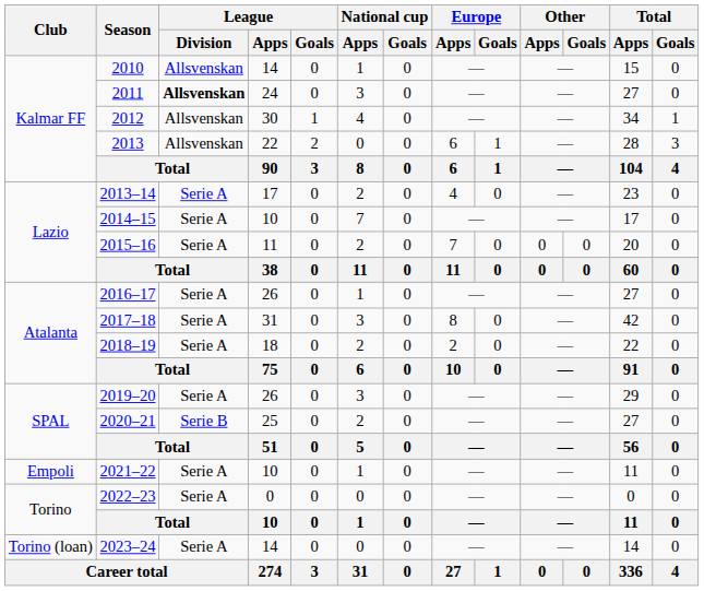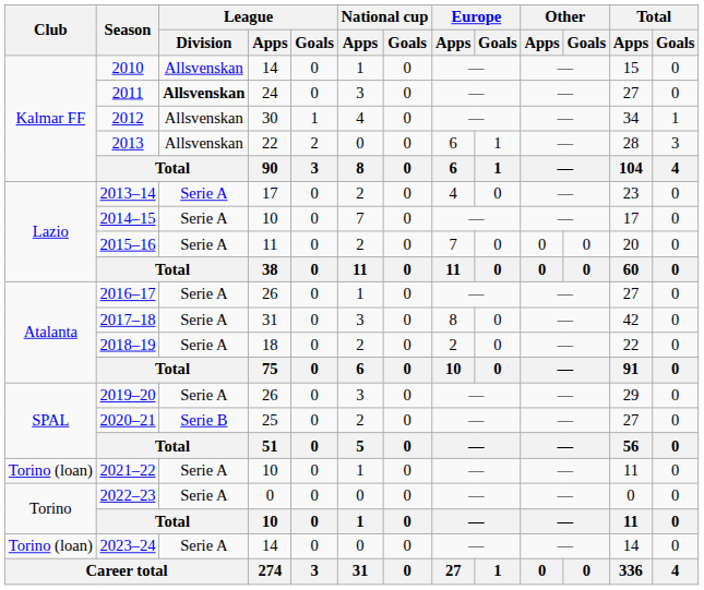 <table class="wikitable" style="text-align:center">
 <tr>
 <th rowspan="2">Club</th>
 <th rowspan="2">Season</th>
 <th colspan="3">League</th>
 <th colspan="2">National cup</th>
 <th colspan="2"><a href='#'>Europe</a></th>
 <th colspan="2">Other</th>
 <th colspan="2">Total</th>
 </tr>
 <tr>
 <th>Division</th>
 <th>Apps</th>
 <th>Goals</th>
 <th>Apps</th>
 <th>Goals</th>
 <th>Apps</th>
 <th>Goals</th>
 <th>Apps</th>
 <th>Goals</th>
 <th>Apps</th>
 <th>Goals</th>
 </tr>
 <tr>
 <td rowspan="5"><a href='#'>Kalmar FF</a></td>
 <td><a href='#'>2010</a></td>
 <td><a href='#'>Allsvenskan</a></td>
 <td>14</td>
 <td>0</td>
 <td>1</td>
 <td>0</td>
 <td colspan="2">—</td>
 <td colspan="2">—</td>
 <td>15</td>
 <td>0</td>
 </tr>
 <tr>
 <td><a href='#'>2011</a></td>
 <td><strong>Allsvenskan</strong></td>
 <td>24</td>
 <td>0</td>
 <td>3</td>
 <td>0</td>
 <td colspan="2">—</td>
 <td colspan="2">—</td>
 <td>27</td>
 <td>0</td>
 </tr>
 <tr>
 <td><a href='#'>2012</a></td>
 <td>Allsvenskan</td>
 <td>30</td>
 <td>1</td>
 <td>4</td>
 <td>0</td>
 <td colspan="2">—</td>
 <td colspan="2">—</td>
 <td>34</td>
 <td>1</td>
 </tr>
 <tr>
 <td><a href='#'>2013</a></td>
 <td>Allsvenskan</td>
 <td>22</td>
 <td>2</td>
 <td>0</td>
 <td>0</td>
 <td>6</td>
 <td>1</td>
 <td colspan="2">—</td>
 <td>28</td>
 <td>3</td>
 </tr>
 <tr>
 <th colspan="2">Total</th>
 <th>90</th>
 <th>3</th>
 <th>8</th>
 <th>0</th>
 <th>6</th>
 <th>1</th>
 <th colspan="2">—</th>
 <th>104</th>
 <th>4</th>
 </tr>
 <tr>
 <td rowspan="4"><a href='#'>Lazio</a></td>
 <td><a href='#'>2013–14</a></td>
 <td><a href='#'>Serie A</a></td>
 <td>17</td>
 <td>0</td>
 <td>2</td>
 <td>0</td>
 <td>4</td>
 <td>0</td>
 <td colspan="2">—</td>
 <td>23</td>
 <td>0</td>
 </tr>
 <tr>
 <td><a href='#'>2014–15</a></td>
 <td>Serie A</td>
 <td>10</td>
 <td>0</td>
 <td>7</td>
 <td>0</td>
 <td colspan="2">—</td>
 <td colspan="2">—</td>
 <td>17</td>
 <td>0</td>
 </tr>
 <tr>
 <td><a href='#'>2015–16</a></td>
 <td>Serie A</td>
 <td>11</td>
 <td>0</td>
 <td>2</td>
 <td>0</td>
 <td>7</td>
 <td>0</td>
 <td>0</td>
 <td>0</td>
 <td>20</td>
 <td>0</td>
 </tr>
 <tr>
 <th colspan="2">Total</th>
 <th>38</th>
 <th>0</th>
 <th>11</th>
 <th>0</th>
 <th>11</th>
 <th>0</th>
 <th>0</th>
 <th>0</th>
 <th>60</th>
 <th>0</th>
 </tr>
 <tr>
 <td rowspan="4"><a href='#'>Atalanta</a></td>
 <td><a href='#'>2016–17</a></td>
 <td>Serie A</td>
 <td>26</td>
 <td>0</td>
 <td>1</td>
 <td>0</td>
 <td colspan="2">—</td>
 <td colspan="2">—</td>
 <td>27</td>
 <td>0</td>
 </tr>
 <tr>
 <td><a href='#'>2017–18</a></td>
 <td>Serie A</td>
 <td>31</td>
 <td>0</td>
 <td>3</td>
 <td>0</td>
 <td>8</td>
 <td>0</td>
 <td colspan="2">—</td>
 <td>42</td>
 <td>0</td>
 </tr>
 <tr>
 <td><a href='#'>2018–19</a></td>
 <td>Serie A</td>
 <td>18</td>
 <td>0</td>
 <td>2</td>
 <td>0</td>
 <td>2</td>
 <td>0</td>
 <td colspan="2">—</td>
 <td>22</td>
 <td>0</td>
 </tr>
 <tr>
 <th colspan="2">Total</th>
 <th>75</th>
 <th>0</th>
 <th>6</th>
 <th>0</th>
 <th>10</th>
 <th>0</th>
 <th colspan="2">—</th>
 <th>91</th>
 <th>0</th>
 </tr>
 <tr>
 <td rowspan="3"><a href='#'>SPAL</a></td>
 <td><a href='#'>2019–20</a></td>
 <td>Serie A</td>
 <td>26</td>
 <td>0</td>
 <td>3</td>
 <td>0</td>
 <td colspan="2">—</td>
 <td colspan="2">—</td>
 <td>29</td>
 <td>0</td>
 </tr>
 <tr>
 <td><a href='#'>2020–21</a></td>
 <td><a href='#'>Serie B</a></td>
 <td>25</td>
 <td>0</td>
 <td>2</td>
 <td>0</td>
 <td colspan="2">—</td>
 <td colspan="2">—</td>
 <td>27</td>
 <td>0</td>
 </tr>
 <tr>
 <th colspan="2">Total</th>
 <th>51</th>
 <th>0</th>
 <th>5</th>
 <th>0</th>
 <th colspan="2">—</th>
 <th colspan="2">—</th>
 <th>56</th>
 <th>0</th>
 </tr>
 <tr>
-<td><a href='#'>Empoli</a></td>
+<td><a href='#'>Torino</a> (loan)</td>
 <td><a href='#'>2021–22</a></td>
 <td>Serie A</td>
 <td>10</td>
 <td>0</td>
 <td>1</td>
 <td>0</td>
 <td colspan="2">—</td>
 <td colspan="2">—</td>
 <td>11</td>
 <td>0</td>
 </tr>
 <tr>
 <td rowspan="2">Torino</td>
 <td><a href='#'>2022–23</a></td>
 <td>Serie A</td>
 <td>0</td>
 <td>0</td>
 <td>0</td>
 <td>0</td>
 <td colspan="2">—</td>
 <td colspan="2">—</td>
 <td>0</td>
 <td>0</td>
 </tr>
 <tr>
 <th colspan="2">Total</th>
 <th>10</th>
 <th>0</th>
 <th>1</th>
 <th>0</th>
 <th colspan="2">—</th>
 <th colspan="2">—</th>
 <th>11</th>
 <th>0</th>
 </tr>
 <tr>
 <td><a href='#'>Torino</a> (loan)</td>
 <td><a href='#'>2023–24</a></td>
 <td>Serie A</td>
 <td>14</td>
 <td>0</td>
 <td>0</td>
 <td>0</td>
 <td colspan="2">—</td>
 <td colspan="2">—</td>
 <td>14</td>
 <td>0</td>
 </tr>
 <tr>
 <th colspan="3">Career total</th>
 <th>274</th>
 <th>3</th>
 <th>31</th>
 <th>0</th>
 <th>27</th>
 <th>1</th>
 <th>0</th>
 <th>0</th>
 <th>336</th>
 <th>4</th>
 </tr>
 </table>
